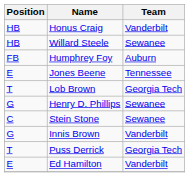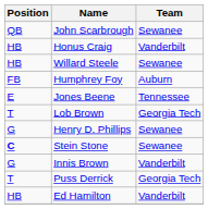 <table class="wikitable" style="font-size: 90%">
 <tr>
 <th>Position</th>
 <th>Name</th>
 <th>Team</th>
+</tr>
+<tr>
+<td><a href='#'>QB</a></td>
+<td><a href='#'>John Scarbrough</a></td>
+<td><a href='#'>Sewanee</a></td>
 </tr>
 <tr>
 <td><a href='#'>HB</a></td>
 <td><a href='#'>Honus Craig</a></td>
 <td><a href='#'>Vanderbilt</a></td>
 </tr>
 <tr>
 <td><a href='#'>HB</a></td>
 <td><a href='#'>Willard Steele</a></td>
 <td><a href='#'>Sewanee</a></td>
 </tr>
 <tr>
 <td><a href='#'>FB</a></td>
 <td><a href='#'>Humphrey Foy</a></td>
 <td><a href='#'>Auburn</a></td>
 </tr>
 <tr>
 <td><a href='#'>E</a></td>
 <td><a href='#'>Jones Beene</a></td>
 <td><a href='#'>Tennessee</a></td>
 </tr>
 <tr>
 <td><a href='#'>T</a></td>
 <td><a href='#'>Lob Brown</a></td>
 <td><a href='#'>Georgia Tech</a></td>
 </tr>
 <tr>
 <td><a href='#'>G</a></td>
 <td><a href='#'>Henry D. Phillips</a></td>
 <td><a href='#'>Sewanee</a></td>
 </tr>
 <tr>
-<td><a href='#'>C</a></td>
+<td><strong><a href='#'>C</a></strong></td>
 <td><a href='#'>Stein Stone</a></td>
 <td><a href='#'>Sewanee</a></td>
 </tr>
 <tr>
 <td><a href='#'>G</a></td>
 <td><a href='#'>Innis Brown</a></td>
 <td><a href='#'>Vanderbilt</a></td>
 </tr>
 <tr>
 <td><a href='#'>T</a></td>
 <td><a href='#'>Puss Derrick</a></td>
 <td><a href='#'>Georgia Tech</a></td>
 </tr>
 <tr>
-<td><a href='#'>E</a></td>
+<td><a href='#'>HB</a></td>
 <td><a href='#'>Ed Hamilton</a></td>
 <td><a href='#'>Vanderbilt</a></td>
 </tr>
 <tr>
 </tr>
 </table>
